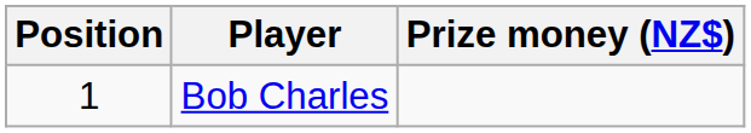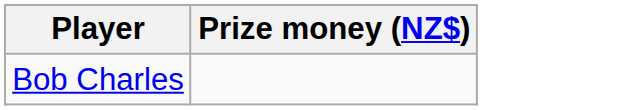 <table class="wikitable">
 <tr>
-<th>Position</th>
 <th>Player</th>
 <th>Prize money (<a href='#'>NZ$</a>)</th>
 </tr>
 <tr>
-<td align=center>1</td>
 <td> <a href='#'>Bob Charles</a></td>
 <td align=center></td>
 </tr>
 </table>
